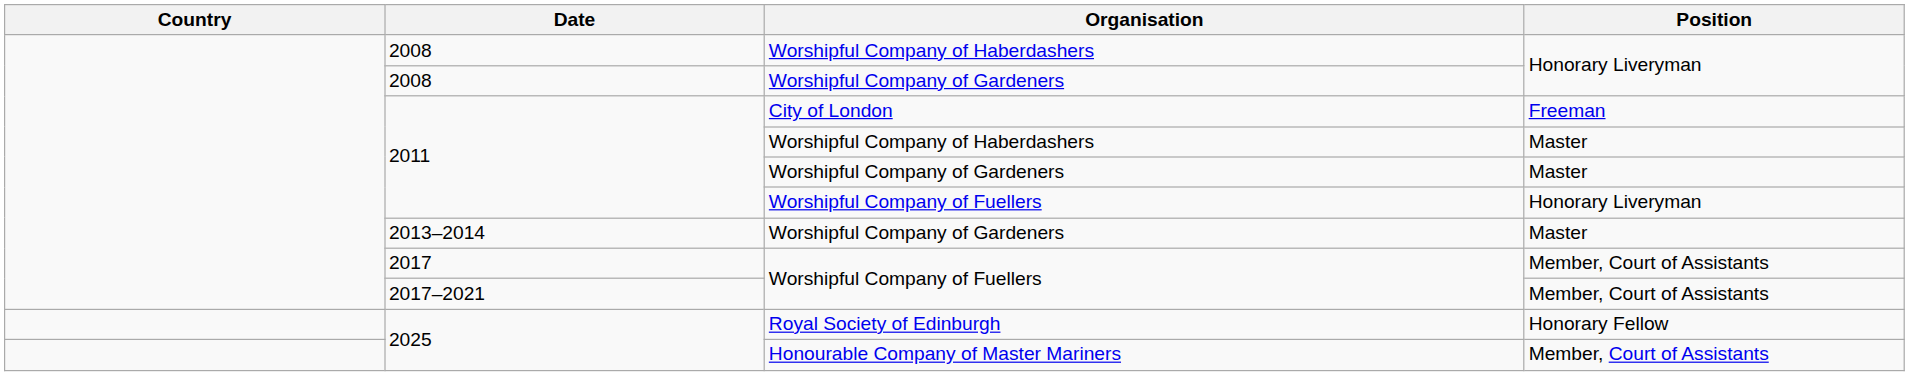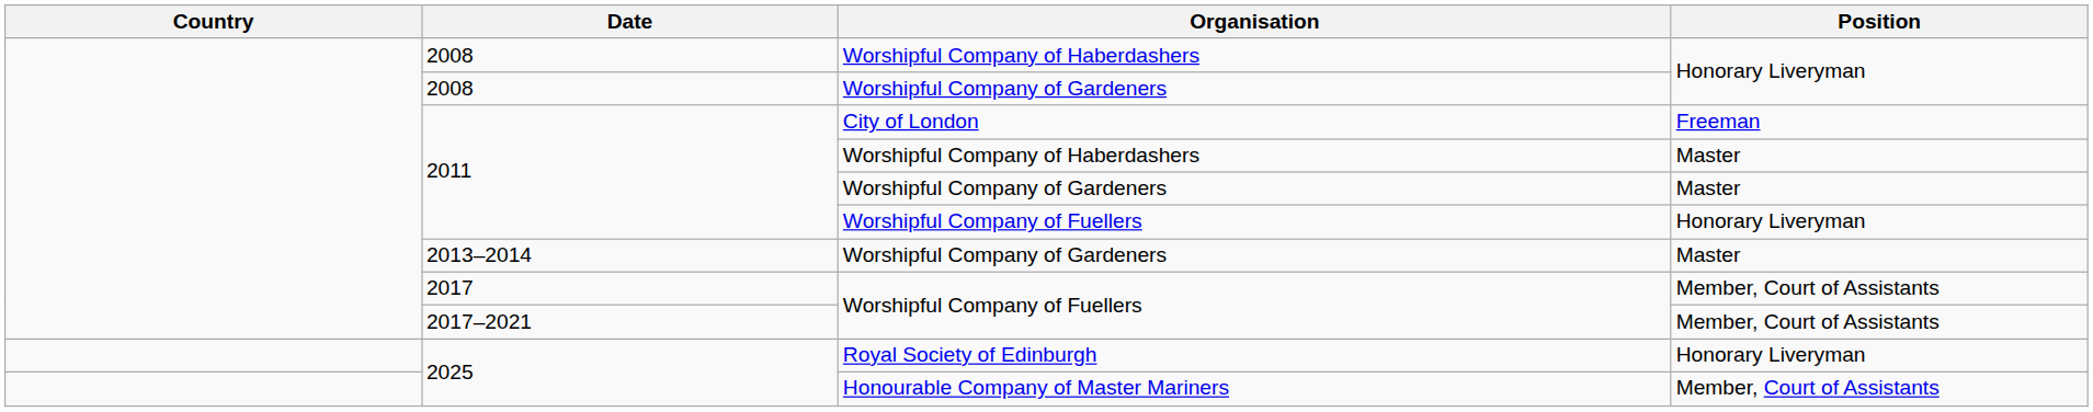 <table class="wikitable" width="100%" style="margin:0.5em 1em 0.5em 0; border:1px #005566 solid; border-collapse:collapse;">
 <tr>
 <th bgcolor="#F5F5F5" width="20%"><span>Country</span></th>
 <th bgcolor="#F5F5F5" width="20%"><span>Date</span></th>
 <th bgcolor="#F5F5F5" width="40%"><span>Organisation</span></th>
 <th bgcolor="#F5F5F5" width="20%"><span>Position</span></th>
 </tr>
 <tr>
 <td rowspan="9"></td>
 <td>2008</td>
 <td><a href='#'>Worshipful Company of Haberdashers</a></td>
 <td rowspan="2">Honorary Liveryman</td>
 </tr>
 <tr>
 <td>2008</td>
 <td><a href='#'>Worshipful Company of Gardeners</a></td>
 </tr>
 <tr>
 <td rowspan="4">2011</td>
 <td><a href='#'>City of London</a></td>
 <td><a href='#'>Freeman</a></td>
 </tr>
 <tr>
 <td>Worshipful Company of Haberdashers</td>
 <td>Master</td>
 </tr>
 <tr>
 <td>Worshipful Company of Gardeners</td>
 <td>Master</td>
 </tr>
 <tr>
 <td><a href='#'>Worshipful Company of Fuellers</a></td>
 <td>Honorary Liveryman</td>
 </tr>
 <tr>
 <td>2013–2014</td>
 <td>Worshipful Company of Gardeners</td>
 <td>Master</td>
 </tr>
 <tr>
 <td>2017</td>
 <td rowspan="2">Worshipful Company of Fuellers</td>
 <td>Member, Court of Assistants</td>
 </tr>
 <tr>
 <td>2017–2021</td>
 <td>Member, Court of Assistants</td>
 </tr>
 <tr>
 <td></td>
 <td rowspan="2">2025</td>
 <td><a href='#'>Royal Society of Edinburgh</a></td>
-<td>Honorary Fellow</td>
+<td>Honorary Liveryman</td>
 </tr>
 <tr>
 <td></td>
 <td><a href='#'>Honourable Company of Master Mariners</a></td>
 <td>Member, <a href='#'>Court of Assistants</a></td>
 </tr>
 </table>
